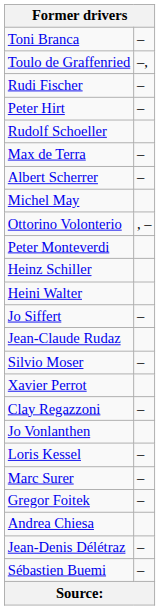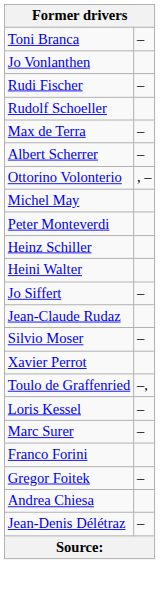 <table class="wikitable" border="1">
 <tr>
 <th colspan=2>Former drivers</th>
 </tr>
 <tr>
 <td><a href='#'>Toni Branca</a></td>
 <td>–</td>
 </tr>
 <tr>
-<td><a href='#'>Toulo de Graffenried</a></td>
-<td>–, </td>
+<td><a href='#'>Jo Vonlanthen</a></td>
+<td></td>
 </tr>
 <tr>
 <td><a href='#'>Rudi Fischer</a></td>
-<td>–</td>
-</tr>
-<tr>
-<td><a href='#'>Peter Hirt</a></td>
 <td>–</td>
 </tr>
 <tr>
 <td><a href='#'>Rudolf Schoeller</a></td>
 <td></td>
 </tr>
 <tr>
 <td><a href='#'>Max de Terra</a></td>
 <td>–</td>
 </tr>
 <tr>
 <td><a href='#'>Albert Scherrer</a></td>
 <td>–</td>
 </tr>
 <tr>
+<td><a href='#'>Ottorino Volonterio</a></td>
+<td>, –</td>
+</tr>
+<tr>
 <td><a href='#'>Michel May</a></td>
 <td></td>
-</tr>
-<tr>
-<td><a href='#'>Ottorino Volonterio</a></td>
-<td>, –</td>
 </tr>
 <tr>
 <td><a href='#'>Peter Monteverdi</a></td>
 <td></td>
 </tr>
 <tr>
 <td><a href='#'>Heinz Schiller</a></td>
 <td></td>
 </tr>
 <tr>
 <td><a href='#'>Heini Walter</a></td>
 <td></td>
 </tr>
 <tr>
 <td><a href='#'>Jo Siffert</a></td>
 <td>–</td>
 </tr>
 <tr>
 <td><a href='#'>Jean-Claude Rudaz</a></td>
 <td></td>
 </tr>
 <tr>
 <td><a href='#'>Silvio Moser</a></td>
 <td>–</td>
 </tr>
 <tr>
 <td><a href='#'>Xavier Perrot</a></td>
 <td></td>
 </tr>
 <tr>
-<td><a href='#'>Clay Regazzoni</a></td>
-<td>–</td>
-</tr>
-<tr>
-<td><a href='#'>Jo Vonlanthen</a></td>
-<td></td>
+<td><a href='#'>Toulo de Graffenried</a></td>
+<td>–, </td>
 </tr>
 <tr>
 <td><a href='#'>Loris Kessel</a></td>
 <td>–</td>
 </tr>
 <tr>
 <td><a href='#'>Marc Surer</a></td>
 <td>–</td>
+</tr>
+<tr>
+<td><a href='#'>Franco Forini</a></td>
+<td></td>
 </tr>
 <tr>
 <td><a href='#'>Gregor Foitek</a></td>
 <td>–</td>
 </tr>
 <tr>
 <td><a href='#'>Andrea Chiesa</a></td>
 <td></td>
 </tr>
 <tr>
 <td><a href='#'>Jean-Denis Délétraz</a></td>
 <td>–</td>
 </tr>
 <tr>
-<td><a href='#'>Sébastien Buemi</a></td>
-<td>–</td>
-</tr>
-<tr>
 <th colspan="2">Source:</th>
 </tr>
 </table>
